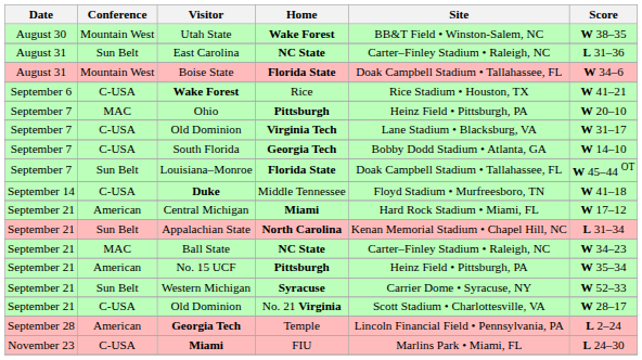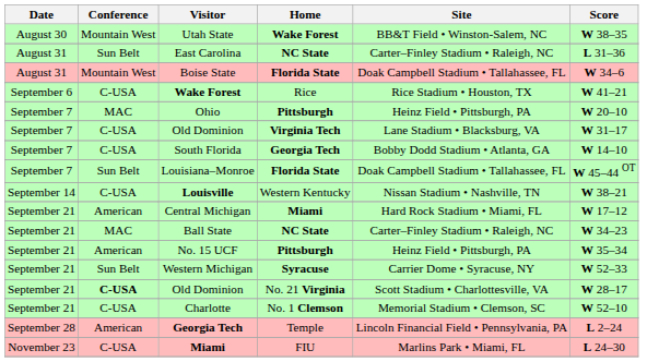 <table class="wikitable" style="text-align:center">
 <tr>
 <th>Date</th>
 <th>Conference</th>
 <th>Visitor</th>
 <th>Home</th>
 <th>Site</th>
 <th>Score</th>
 </tr>
 <tr style="background:#bfb">
 <td>August 30</td>
 <td>Mountain West</td>
 <td>Utah State</td>
 <td><strong>Wake Forest</strong></td>
 <td>BB&T Field • Winston-Salem, NC</td>
 <td><strong>W</strong> 38–35</td>
 </tr>
 <tr>
 </tr>
 <tr style="background:#bfb">
 <td>August 31</td>
 <td>Sun Belt</td>
 <td>East Carolina</td>
 <td><strong>NC State</strong></td>
 <td>Carter–Finley Stadium • Raleigh, NC</td>
 <td><strong>L</strong> 31–36</td>
 </tr>
 <tr>
 </tr>
 <tr style="background:#fbb;">
 <td>August 31</td>
 <td>Mountain West</td>
 <td>Boise State</td>
 <td><strong>Florida State</strong></td>
 <td>Doak Campbell Stadium • Tallahassee, FL</td>
 <td><strong>W</strong> 34–6</td>
 </tr>
 <tr>
 </tr>
 <tr style="background:#bfb">
 <td>September 6</td>
 <td>C-USA</td>
 <td><strong>Wake Forest</strong></td>
 <td>Rice</td>
 <td>Rice Stadium • Houston, TX</td>
 <td><strong>W</strong> 41–21</td>
 </tr>
 <tr>
 </tr>
 <tr style="background:#bfb">
 <td>September 7</td>
 <td>MAC</td>
 <td>Ohio</td>
 <td><strong>Pittsburgh</strong></td>
 <td>Heinz Field • Pittsburgh, PA</td>
 <td><strong>W</strong> 20–10</td>
 </tr>
 <tr>
 </tr>
 <tr style="background:#bfb">
 <td>September 7</td>
 <td>C-USA</td>
 <td>Old Dominion</td>
 <td><strong>Virginia Tech</strong></td>
 <td>Lane Stadium • Blacksburg, VA</td>
 <td><strong>W</strong> 31–17</td>
 </tr>
 <tr>
 </tr>
 <tr style="background:#bfb">
 <td>September 7</td>
 <td>C-USA</td>
 <td>South Florida</td>
 <td><strong>Georgia Tech</strong></td>
 <td>Bobby Dodd Stadium • Atlanta, GA</td>
 <td><strong>W</strong> 14–10</td>
 </tr>
 <tr>
 </tr>
 <tr style="background:#bfb">
 <td>September 7</td>
 <td>Sun Belt</td>
 <td>Louisiana–Monroe</td>
 <td><strong>Florida State</strong></td>
 <td>Doak Campbell Stadium • Tallahassee, FL</td>
 <td><strong>W</strong> 45–44 <sup>OT</sup></td>
 </tr>
 <tr>
 </tr>
-<tr>
-</tr>
 <tr style="background:#bfb">
 <td>September 14</td>
 <td>C-USA</td>
-<td><strong>Duke</strong></td>
-<td>Middle Tennessee</td>
-<td>Floyd Stadium • Murfreesboro, TN</td>
-<td><strong>W</strong> 41–18</td>
+<td><strong>Louisville</strong></td>
+<td>Western Kentucky</td>
+<td>Nissan Stadium • Nashville, TN</td>
+<td><strong>W</strong> 38–21</td>
+</tr>
+<tr>
 </tr>
 <tr>
 </tr>
 <tr style="background:#bfb">
 <td>September 21</td>
 <td>American</td>
 <td>Central Michigan</td>
 <td><strong>Miami</strong></td>
 <td>Hard Rock Stadium • Miami, FL</td>
 <td><strong>W</strong> 17–12</td>
 </tr>
 <tr>
-</tr>
-<tr style="background:#fbb;">
-<td>September 21</td>
-<td>Sun Belt</td>
-<td>Appalachian State</td>
-<td><strong>North Carolina</strong></td>
-<td>Kenan Memorial Stadium • Chapel Hill, NC</td>
-<td><strong>L</strong> 31–34</td>
 </tr>
 <tr>
 </tr>
 <tr style="background:#bfb">
 <td>September 21</td>
 <td>MAC</td>
 <td>Ball State</td>
 <td><strong>NC State</strong></td>
 <td>Carter–Finley Stadium • Raleigh, NC</td>
 <td><strong>W</strong> 34–23</td>
 </tr>
 <tr>
 </tr>
 <tr style="background:#bfb">
 <td>September 21</td>
 <td>American</td>
 <td>No. 15 UCF</td>
 <td><strong>Pittsburgh</strong></td>
 <td>Heinz Field • Pittsburgh, PA</td>
 <td><strong>W</strong> 35–34</td>
 </tr>
 <tr>
 </tr>
 <tr style="background:#bfb">
 <td>September 21</td>
 <td>Sun Belt</td>
 <td>Western Michigan</td>
 <td><strong>Syracuse</strong></td>
 <td>Carrier Dome • Syracuse, NY</td>
 <td><strong>W</strong> 52–33</td>
 </tr>
 <tr>
 </tr>
 <tr style="background:#bfb">
 <td>September 21</td>
-<td>C-USA</td>
+<td><strong>C-USA</strong></td>
 <td>Old Dominion</td>
 <td>No. 21 <strong>Virginia</strong></td>
 <td>Scott Stadium • Charlottesville, VA</td>
 <td><strong>W</strong> 28–17</td>
 </tr>
 <tr>
+</tr>
+<tr style="background:#bfb">
+<td>September 21</td>
+<td>C-USA</td>
+<td>Charlotte</td>
+<td>No. 1 <strong>Clemson</strong></td>
+<td>Memorial Stadium • Clemson, SC</td>
+<td><strong>W</strong> 52–10</td>
 </tr>
 <tr>
 </tr>
 <tr style="background:#fbb">
 <td>September 28</td>
 <td>American</td>
 <td><strong>Georgia Tech</strong></td>
 <td>Temple</td>
 <td>Lincoln Financial Field • Pennsylvania, PA</td>
 <td><strong>L</strong> 2–24</td>
 </tr>
 <tr>
 </tr>
 <tr style="background:#fbb">
 <td>November 23</td>
 <td>C-USA</td>
 <td><strong>Miami</strong></td>
 <td>FIU</td>
 <td>Marlins Park • Miami, FL</td>
 <td><strong>L</strong> 24–30</td>
 </tr>
 <tr>
 </tr>
 </table>
